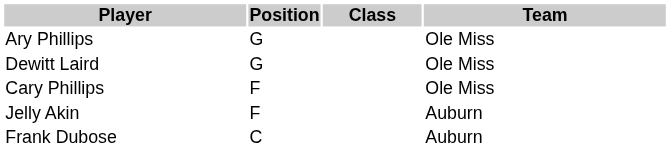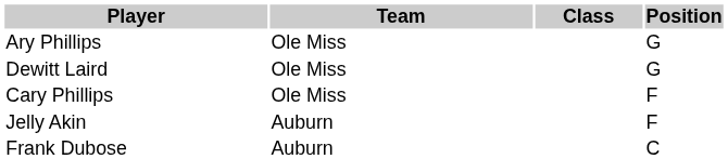 <table style="width:600px" "border:'1' 'solid' 'gray'">
 <tr>
 <th bgcolor="#CCCCCC" style="width:40%">Player</th>
+<th bgcolor="#CCCCCC" style="width:40%">Team</th>
+<th bgcolor="#CCCCCC" style="width:16%">Class</th>
 <th bgcolor="#CCCCCC" style="width:4%">Position</th>
-<th bgcolor="#CCCCCC" style="width:16%">Class</th>
-<th bgcolor="#CCCCCC" style="width:40%">Team</th>
 </tr>
 <tr>
 <td>Ary Phillips</td>
+<td>Ole Miss</td>
+<td></td>
 <td>G</td>
-<td></td>
-<td>Ole Miss</td>
 </tr>
 <tr>
 <td>Dewitt Laird</td>
+<td>Ole Miss</td>
+<td></td>
 <td>G</td>
-<td></td>
-<td>Ole Miss</td>
 </tr>
 <tr>
 <td>Cary Phillips</td>
+<td>Ole Miss</td>
+<td></td>
 <td>F</td>
-<td></td>
-<td>Ole Miss</td>
 </tr>
 <tr>
 <td>Jelly Akin</td>
+<td>Auburn</td>
+<td></td>
 <td>F</td>
-<td></td>
-<td>Auburn</td>
 </tr>
 <tr>
 <td>Frank Dubose</td>
+<td>Auburn</td>
+<td></td>
 <td>C</td>
-<td></td>
-<td>Auburn</td>
 </tr>
 </table>
